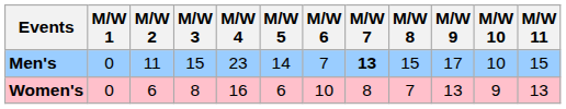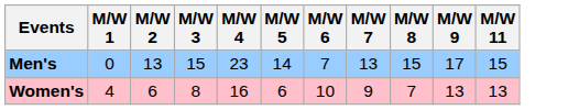 <table class="wikitable" style="font-size:85%; ">
 <tr>
 <th width=50>Events</th>
 <th width=20>M/W 1</th>
 <th width=20>M/W 2</th>
 <th width=20>M/W 3</th>
 <th width=20>M/W 4</th>
 <th width=20>M/W 5</th>
 <th width=20>M/W 6</th>
 <th width=20>M/W 7</th>
 <th width=20>M/W 8</th>
 <th width=20>M/W 9</th>
-<th width=20>M/W 10</th>
 <th width=20>M/W 11</th>
 </tr>
 <tr bgcolor=#9acdff>
 <td><strong>Men's</strong></td>
 <td align=center>0</td>
-<td align=center>11</td>
+<td align=center>13</td>
 <td align=center>15</td>
 <td align=center>23</td>
 <td align=center>14</td>
 <td align=center>7</td>
-<td align=center><strong>13</strong></td>
+<td align=center>13</td>
 <td align=center>15</td>
 <td align=center>17</td>
-<td align=center>10</td>
 <td align=center>15</td>
 </tr>
 <tr bgcolor=pink>
 <td><strong>Women's</strong></td>
-<td align=center>0</td>
+<td align=center>4</td>
 <td align=center>6</td>
 <td align=center>8</td>
 <td align=center>16</td>
 <td align=center>6</td>
 <td align=center>10</td>
-<td align=center>8</td>
+<td align=center>9</td>
 <td align=center>7</td>
 <td align=center>13</td>
-<td align=center>9</td>
 <td align=center>13</td>
 </tr>
 </table>
